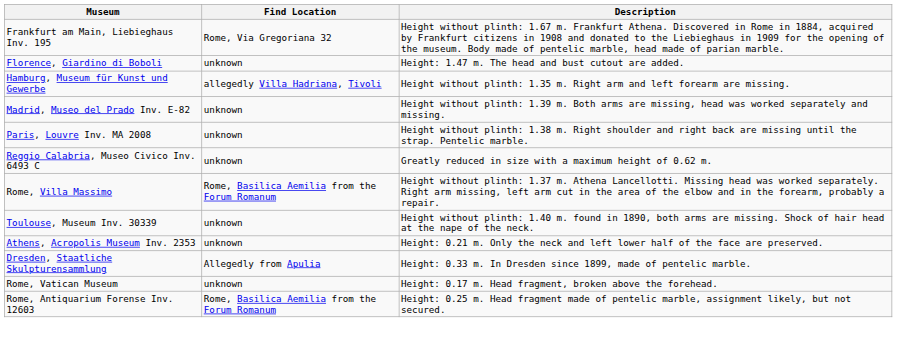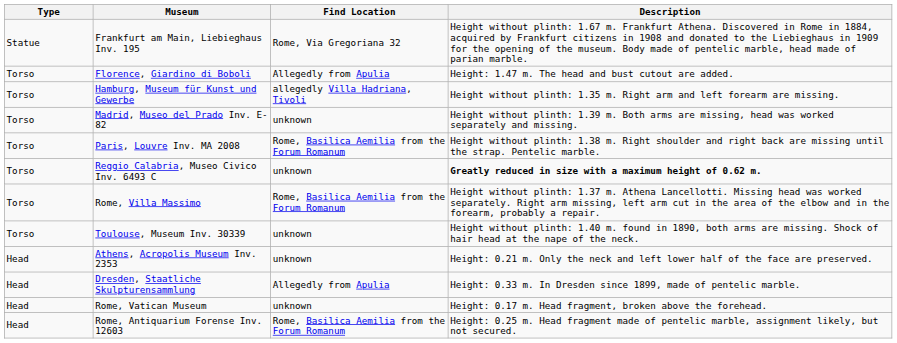 <table class="wikitable sortable mw-collapsible mw-collapsed">
 <tr class="hintergrundfarbe5">
+<th style="width:10%">Type</th>
 <th style="width:20%">Museum</th>
 <th style="width:20%">Find Location</th>
 <th class="unsortable" style="width:50%">Description</th>
 </tr>
 <tr>
+<td data-sort-value="a">Statue</td>
 <td data-sort-value="Frankfurt">Frankfurt am Main, Liebieghaus Inv. 195</td>
 <td data-sort-value="Rom">Rome, Via Gregoriana 32</td>
 <td>Height without plinth: 1.67 m. Frankfurt Athena. Discovered in Rome in 1884, acquired by Frankfurt citizens in 1908 and donated to the Liebieghaus in 1909 for the opening of the museum. Body made of pentelic marble, head made of parian marble.</td>
 </tr>
 <tr>
+<td data-sort-value="b">Torso</td>
 <td data-sort-value="Florenz"><a href='#'>Florence</a>, <a href='#'>Giardino di Boboli</a></td>
-<td data-sort-value="zzz">unknown</td>
+<td data-sort-value="Apulien">Allegedly from <a href='#'>Apulia</a></td>
 <td>Height: 1.47 m. The head and bust cutout are added.</td>
 </tr>
 <tr>
+<td data-sort-value="b">Torso</td>
 <td data-sort-value="Hamburg"><a href='#'>Hamburg</a>, <a href='#'>Museum für Kunst und Gewerbe</a></td>
 <td data-sort-value="Tivoli">allegedly <a href='#'>Villa Hadriana</a>, <a href='#'>Tivoli</a></td>
 <td>Height without plinth: 1.35 m. Right arm and left forearm are missing.</td>
 </tr>
 <tr>
+<td data-sort-value="b">Torso</td>
 <td data-sort-value="Madrid"><a href='#'>Madrid</a>, <a href='#'>Museo del Prado</a> Inv. E-82</td>
 <td data-sort-value="zzz">unknown</td>
 <td>Height without plinth: 1.39 m. Both arms are missing, head was worked separately and missing.</td>
 </tr>
 <tr>
+<td data-sort-value="b">Torso</td>
 <td data-sort-value="Paris"><a href='#'>Paris</a>, <a href='#'>Louvre</a> Inv. MA 2008</td>
-<td data-sort-value="zzz">unknown</td>
+<td data-sort-value="Rom">Rome, <a href='#'>Basilica Aemilia</a> from the <a href='#'>Forum Romanum</a></td>
 <td>Height without plinth: 1.38 m. Right shoulder and right back are missing until the strap. Pentelic marble.</td>
 </tr>
 <tr>
+<td data-sort-value="b">Torso</td>
 <td data-sort-value="Reggio Calabria"><a href='#'>Reggio Calabria</a>, Museo Civico Inv. 6493 C</td>
 <td data-sort-value="zzz">unknown</td>
-<td>Greatly reduced in size with a maximum height of 0.62 m.</td>
+<td><strong>Greatly reduced in size with a maximum height of 0.62 m.</strong></td>
 </tr>
 <tr>
+<td data-sort-value="b">Torso</td>
 <td data-sort-value="Rom">Rome, <a href='#'>Villa Massimo</a></td>
 <td data-sort-value="Rom">Rome, <a href='#'>Basilica Aemilia</a> from the <a href='#'>Forum Romanum</a></td>
 <td>Height without plinth: 1.37 m. Athena Lancellotti. Missing head was worked separately. Right arm missing, left arm cut in the area of the elbow and in the forearm, probably a repair.</td>
 </tr>
 <tr>
+<td data-sort-value="b">Torso</td>
 <td data-sort-value="Toulouse"><a href='#'>Toulouse</a>, Museum Inv. 30339</td>
 <td data-sort-value="zzz">unknown</td>
 <td>Height without plinth: 1.40 m. found in 1890, both arms are missing. Shock of hair head at the nape of the neck.</td>
 </tr>
 <tr>
+<td data-sort-value="c">Head</td>
 <td data-sort-value="Athen"><a href='#'>Athens</a>, <a href='#'>Acropolis Museum</a> Inv. 2353</td>
 <td data-sort-value="zzz">unknown</td>
 <td>Height: 0.21 m. Only the neck and left lower half of the face are preserved.</td>
 </tr>
 <tr>
+<td data-sort-value="c">Head</td>
 <td data-sort-value="Dresden"><a href='#'>Dresden</a>, <a href='#'>Staatliche Skulpturensammlung</a></td>
 <td data-sort-value="Apulien">Allegedly from <a href='#'>Apulia</a></td>
 <td>Height: 0.33 m. In Dresden since 1899, made of pentelic marble.</td>
 </tr>
 <tr>
+<td data-sort-value="c">Head</td>
 <td data-sort-value="Rom">Rome, Vatican Museum</td>
 <td data-sort-value="zzz">unknown</td>
 <td>Height: 0.17 m. Head fragment, broken above the forehead.</td>
 </tr>
 <tr>
+<td data-sort-value="c">Head</td>
 <td data-sort-value="Rom">Rome, Antiquarium Forense Inv. 12603</td>
 <td data-sort-value="Rom">Rome, <a href='#'>Basilica Aemilia</a> from the <a href='#'>Forum Romanum</a></td>
 <td>Height: 0.25 m. Head fragment made of pentelic marble, assignment likely, but not secured.</td>
 </tr>
 </table>
